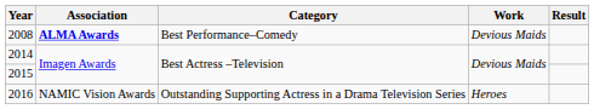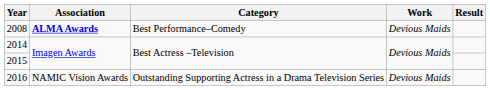 <table class="wikitable">
 <tr>
 <th>Year</th>
 <th>Association</th>
 <th>Category</th>
 <th>Work</th>
 <th>Result</th>
 </tr>
 <tr>
 <td>2008</td>
 <td><strong><a href='#'>ALMA Awards</a></strong></td>
 <td>Best Performance–Comedy</td>
 <td><em>Devious Maids</em></td>
 <td></td>
 </tr>
 <tr>
 <td>2014</td>
 <td rowspan=2><a href='#'>Imagen Awards</a></td>
 <td rowspan=2>Best Actress –Television</td>
 <td rowspan=2><em>Devious Maids</em></td>
 <td></td>
 </tr>
 <tr>
 <td>2015</td>
 <td></td>
 </tr>
 <tr>
 <td>2016</td>
 <td>NAMIC Vision Awards</td>
 <td>Outstanding Supporting Actress in a Drama Television Series</td>
-<td><em>Heroes</em></td>
+<td><em>Devious Maids</em></td>
 <td></td>
 </tr>
 </table>
